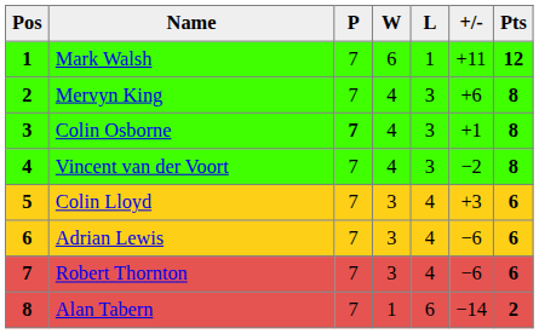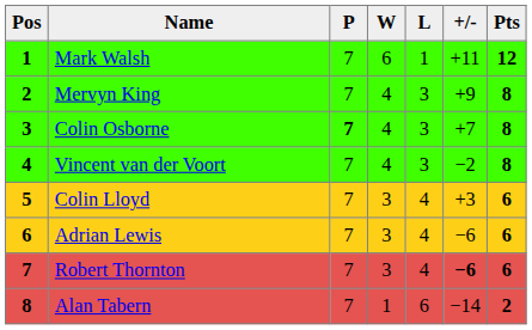 <table style=border-collapse:collapse border=1 cellspacing=0 cellpadding=5>
 <tr align=center bgcolor=#efefef>
 <th width=20>Pos</th>
 <th width=220>Name</th>
 <th width=20>P</th>
 <th width=20>W</th>
 <th width=20>L</th>
 <th width=20>+/-</th>
 <th width=20>Pts</th>
 </tr>
 <tr align=center bgcolor="#3FFF00">
 <td><strong>1</strong></td>
 <td align="left"> <a href='#'>Mark Walsh</a></td>
 <td>7</td>
 <td>6</td>
 <td>1</td>
 <td>+11</td>
 <td><strong>12</strong></td>
 </tr>
 <tr align=center bgcolor="#3FFF00">
 <td><strong>2</strong></td>
 <td align="left"> <a href='#'>Mervyn King</a></td>
 <td>7</td>
 <td>4</td>
 <td>3</td>
-<td>+6</td>
+<td>+9</td>
 <td><strong>8</strong></td>
 </tr>
 <tr align=center bgcolor="#3FFF00">
 <td><strong>3</strong></td>
 <td align="left"> <a href='#'>Colin Osborne</a></td>
 <td><strong>7</strong></td>
 <td>4</td>
 <td>3</td>
-<td>+1</td>
+<td>+7</td>
 <td><strong>8</strong></td>
 </tr>
 <tr align=center bgcolor="#3FFF00">
 <td><strong>4</strong></td>
 <td align="left"> <a href='#'>Vincent van der Voort</a></td>
 <td>7</td>
 <td>4</td>
 <td>3</td>
 <td>−2</td>
 <td><strong>8</strong></td>
 </tr>
 <tr align=center bgcolor="#FDD017">
 <td><strong>5</strong></td>
 <td align="left"> <a href='#'>Colin Lloyd</a></td>
 <td>7</td>
 <td>3</td>
 <td>4</td>
 <td>+3</td>
 <td><strong>6</strong></td>
 </tr>
 <tr align=center bgcolor="#FDD017">
 <td><strong>6</strong></td>
 <td align="left"> <a href='#'>Adrian Lewis</a></td>
 <td>7</td>
 <td>3</td>
 <td>4</td>
 <td>−6</td>
 <td><strong>6</strong></td>
 </tr>
 <tr align=center bgcolor="#E55451">
 <td><strong>7</strong></td>
 <td align="left"> <a href='#'>Robert Thornton</a></td>
 <td>7</td>
 <td>3</td>
 <td>4</td>
-<td>−6</td>
+<td><strong>−6</strong></td>
 <td><strong>6</strong></td>
 </tr>
 <tr align=center bgcolor="#E55451">
 <td><strong>8</strong></td>
 <td align="left"> <a href='#'>Alan Tabern</a></td>
 <td>7</td>
 <td>1</td>
 <td>6</td>
 <td>−14</td>
 <td><strong>2</strong></td>
 </tr>
 </table>
